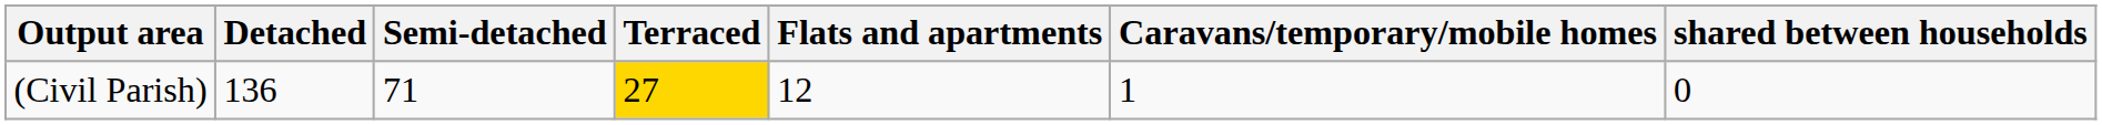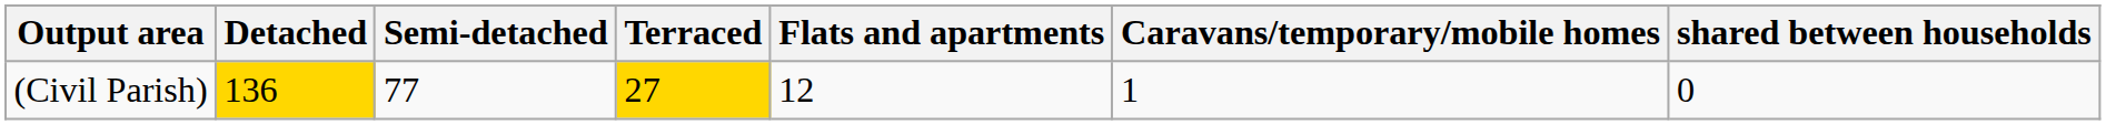 <table class="wikitable">
 <tr>
 </tr>
 <tr>
 <th>Output area</th>
 <th>Detached</th>
 <th>Semi-detached</th>
 <th>Terraced</th>
 <th>Flats and apartments</th>
 <th>Caravans/temporary/mobile homes</th>
 <th>shared between households</th>
 </tr>
 <tr>
 <td>(Civil Parish)</td>
-<td>136</td>
-<td>71</td>
+<td style="background: gold;">136</td>
+<td>77</td>
 <td style="background: gold;">27</td>
 <td>12</td>
 <td>1</td>
 <td>0</td>
 </tr>
 </table>
